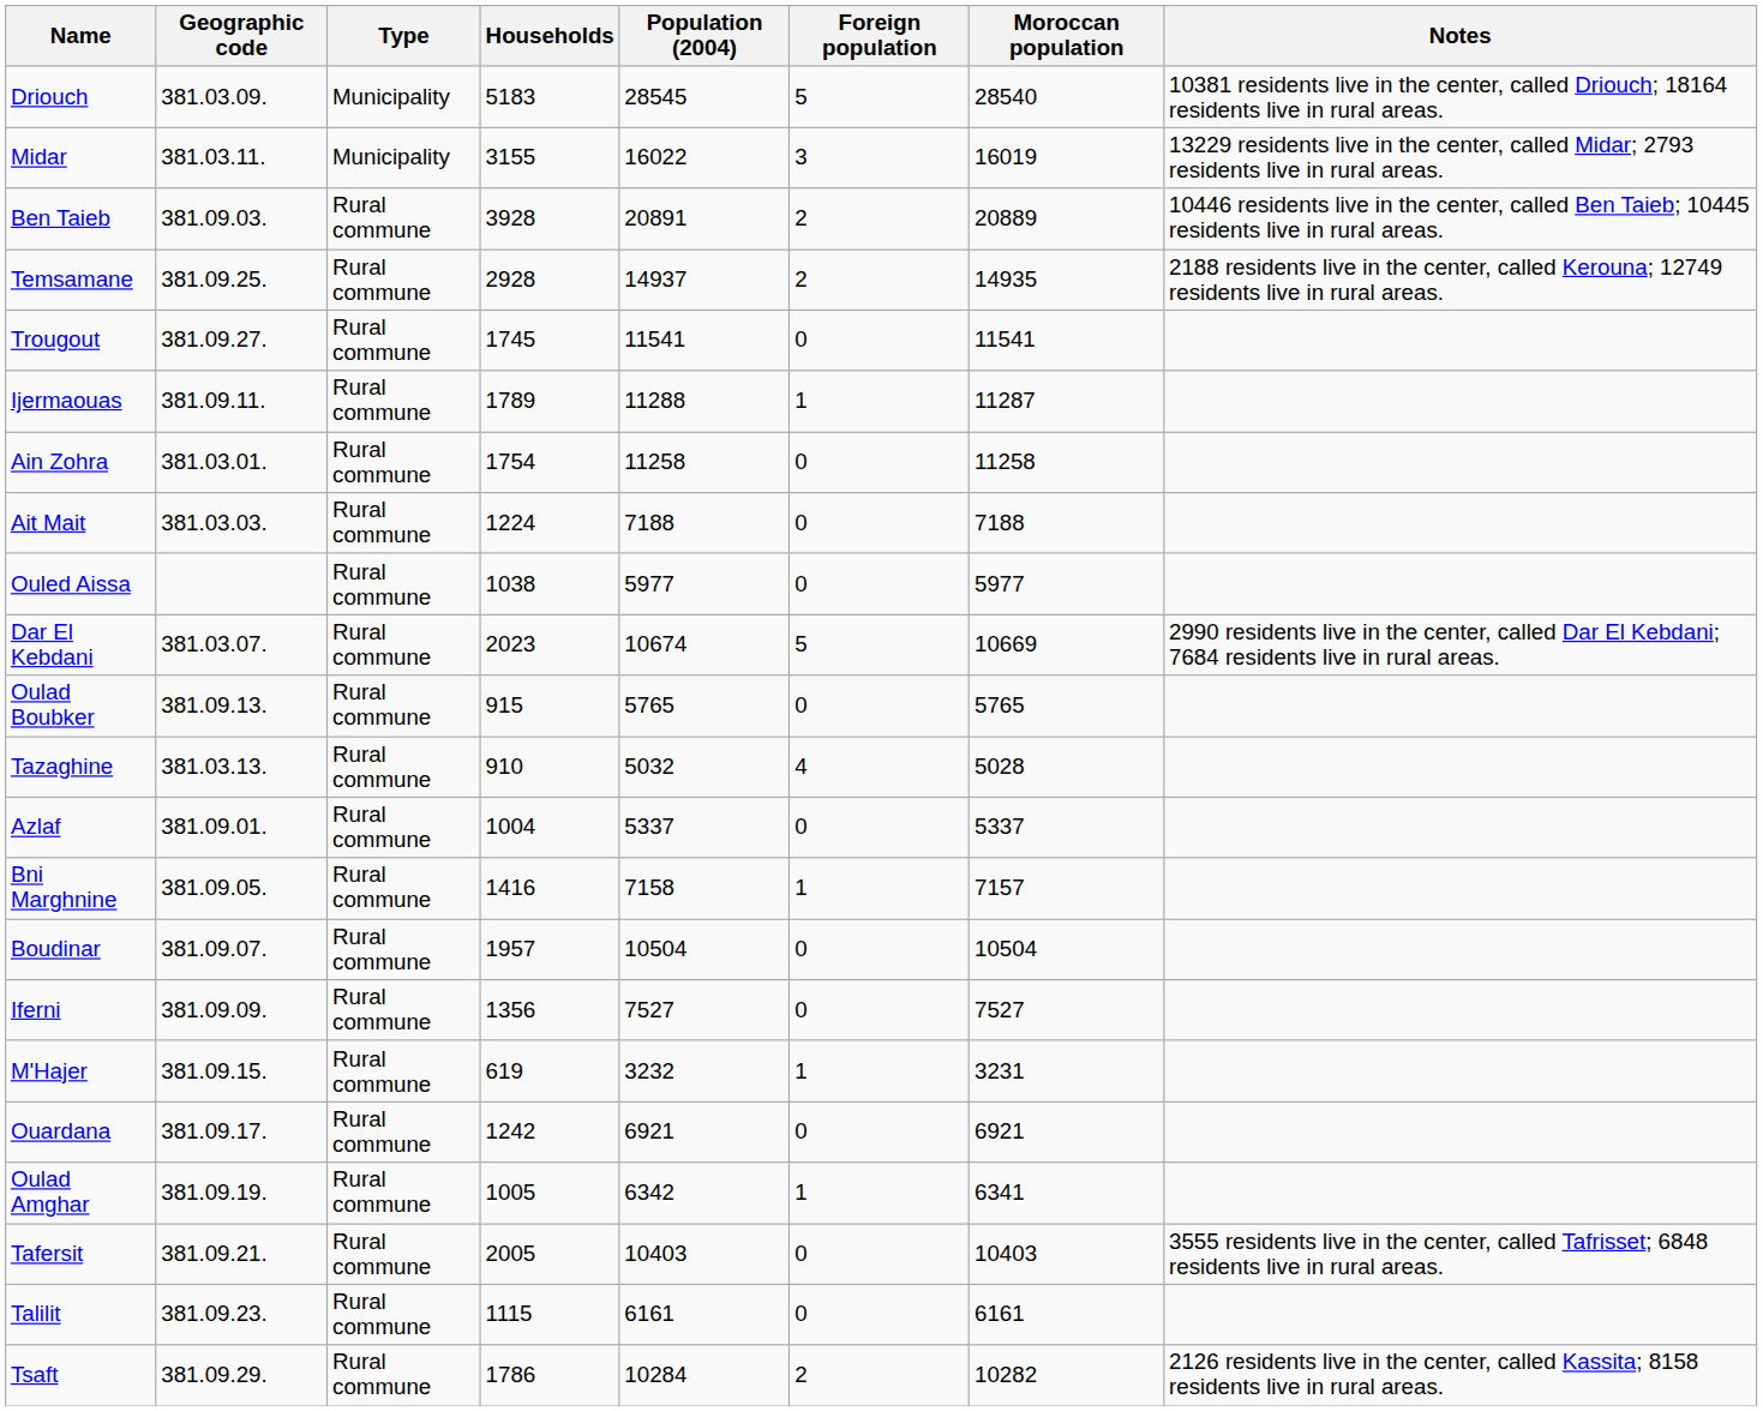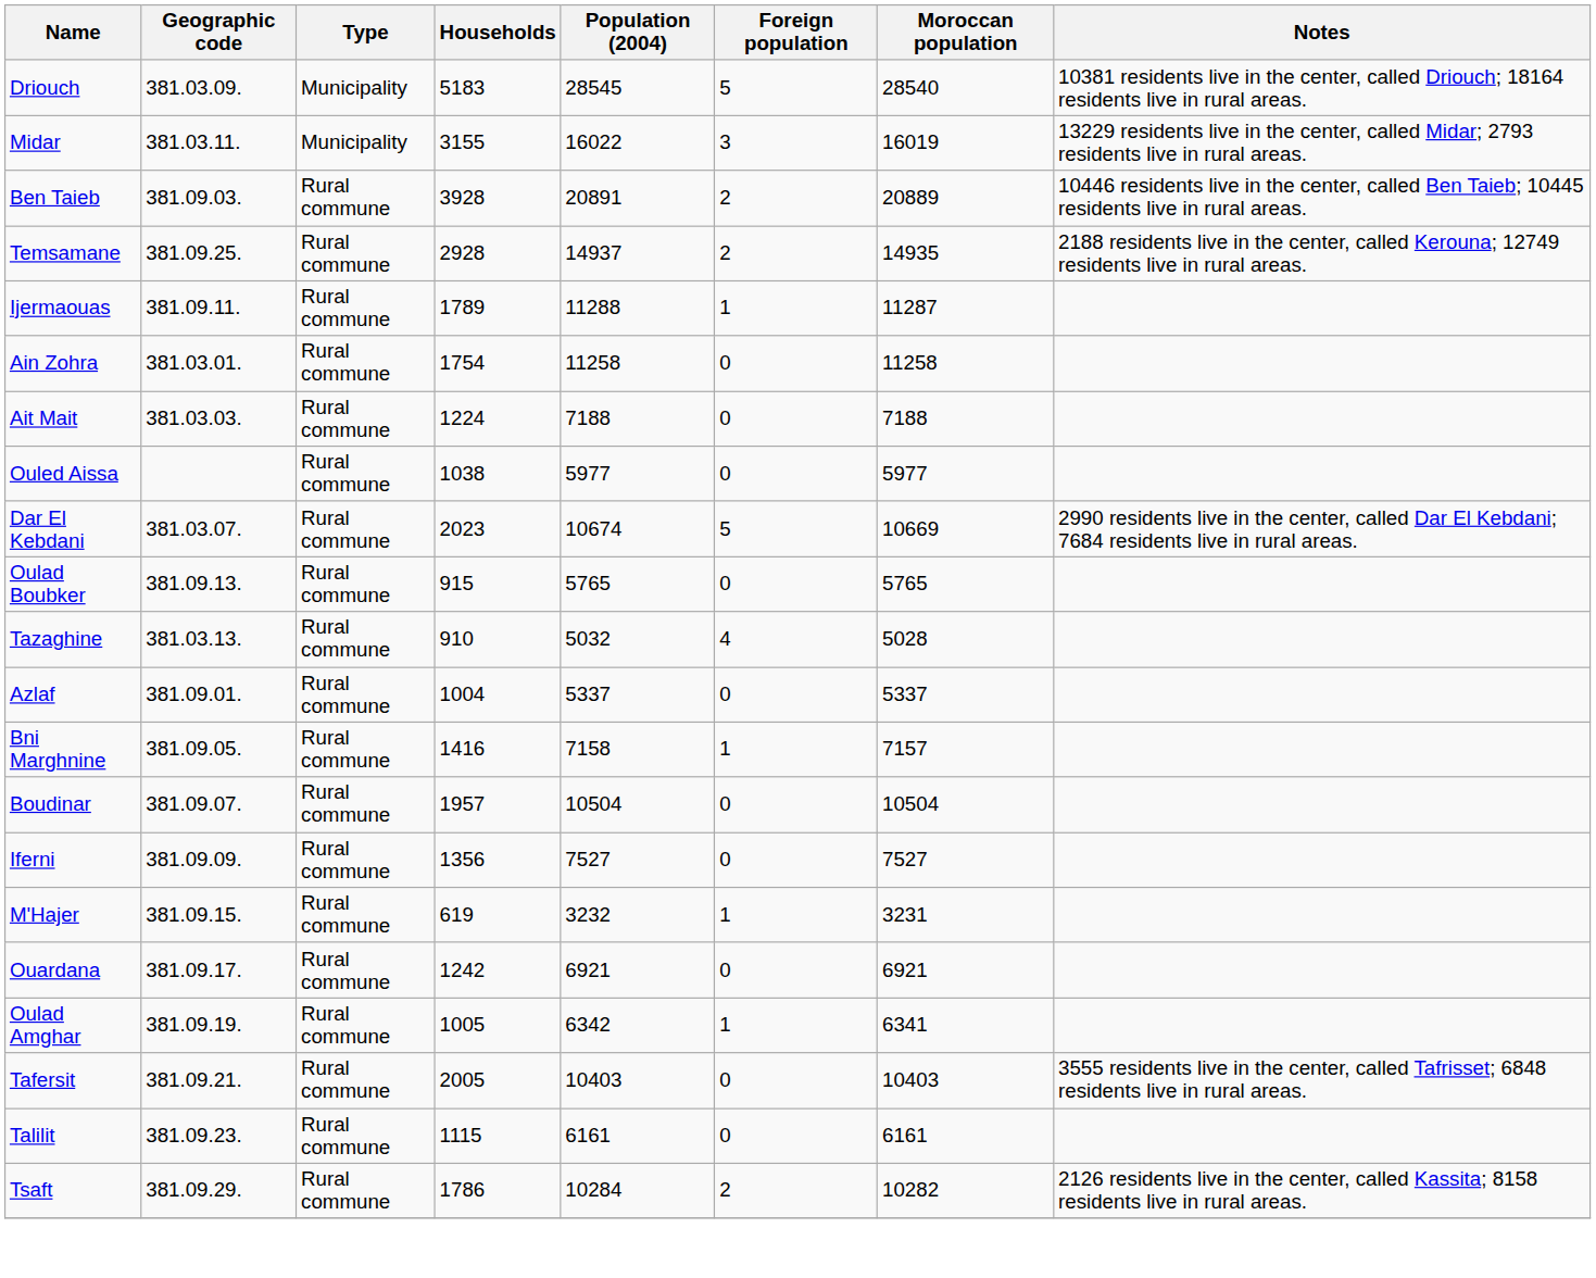 <table class="wikitable sortable">
 <tr>
 <th>Name</th>
 <th>Geographic code</th>
 <th>Type</th>
 <th>Households</th>
 <th>Population (2004)</th>
 <th>Foreign population</th>
 <th>Moroccan population</th>
 <th>Notes</th>
 </tr>
 <tr>
 <td><a href='#'>Driouch</a></td>
 <td>381.03.09.</td>
 <td>Municipality</td>
 <td>5183</td>
 <td>28545</td>
 <td>5</td>
 <td>28540</td>
 <td>10381 residents live in the center, called <a href='#'>Driouch</a>; 18164 residents live in rural areas.</td>
 </tr>
 <tr>
 <td><a href='#'>Midar</a></td>
 <td>381.03.11.</td>
 <td>Municipality</td>
 <td>3155</td>
 <td>16022</td>
 <td>3</td>
 <td>16019</td>
 <td>13229 residents live in the center, called <a href='#'>Midar</a>; 2793 residents live in rural areas.</td>
 </tr>
 <tr>
 <td><a href='#'>Ben Taieb</a></td>
 <td>381.09.03.</td>
 <td>Rural commune</td>
 <td>3928</td>
 <td>20891</td>
 <td>2</td>
 <td>20889</td>
 <td>10446 residents live in the center, called <a href='#'>Ben Taieb</a>; 10445 residents live in rural areas.</td>
 </tr>
 <tr>
 <td><a href='#'>Temsamane</a></td>
 <td>381.09.25.</td>
 <td>Rural commune</td>
 <td>2928</td>
 <td>14937</td>
 <td>2</td>
 <td>14935</td>
 <td>2188 residents live in the center, called <a href='#'>Kerouna</a>; 12749 residents live in rural areas.</td>
-</tr>
-<tr>
-<td><a href='#'>Trougout</a></td>
-<td>381.09.27.</td>
-<td>Rural commune</td>
-<td>1745</td>
-<td>11541</td>
-<td>0</td>
-<td>11541</td>
-<td></td>
 </tr>
 <tr>
 <td><a href='#'>Ijermaouas</a></td>
 <td>381.09.11.</td>
 <td>Rural commune</td>
 <td>1789</td>
 <td>11288</td>
 <td>1</td>
 <td>11287</td>
 <td></td>
 </tr>
 <tr>
 <td><a href='#'>Ain Zohra</a></td>
 <td>381.03.01.</td>
 <td>Rural commune</td>
 <td>1754</td>
 <td>11258</td>
 <td>0</td>
 <td>11258</td>
 <td></td>
 </tr>
 <tr>
 <td><a href='#'>Ait Mait</a></td>
 <td>381.03.03.</td>
 <td>Rural commune</td>
 <td>1224</td>
 <td>7188</td>
 <td>0</td>
 <td>7188</td>
 <td></td>
 </tr>
 <tr>
 <td><a href='#'>Ouled Aissa</a></td>
 <td></td>
 <td>Rural commune</td>
 <td>1038</td>
 <td>5977</td>
 <td>0</td>
 <td>5977</td>
 <td></td>
 </tr>
 <tr>
 <td><a href='#'>Dar El Kebdani</a></td>
 <td>381.03.07.</td>
 <td>Rural commune</td>
 <td>2023</td>
 <td>10674</td>
 <td>5</td>
 <td>10669</td>
 <td>2990 residents live in the center, called <a href='#'>Dar El Kebdani</a>; 7684 residents live in rural areas.</td>
 </tr>
 <tr>
 <td><a href='#'>Oulad Boubker</a></td>
 <td>381.09.13.</td>
 <td>Rural commune</td>
 <td>915</td>
 <td>5765</td>
 <td>0</td>
 <td>5765</td>
 <td></td>
 </tr>
 <tr>
 <td><a href='#'>Tazaghine</a></td>
 <td>381.03.13.</td>
 <td>Rural commune</td>
 <td>910</td>
 <td>5032</td>
 <td>4</td>
 <td>5028</td>
 <td></td>
 </tr>
 <tr>
 <td><a href='#'>Azlaf</a></td>
 <td>381.09.01.</td>
 <td>Rural commune</td>
 <td>1004</td>
 <td>5337</td>
 <td>0</td>
 <td>5337</td>
 <td></td>
 </tr>
 <tr>
 <td><a href='#'>Bni Marghnine</a></td>
 <td>381.09.05.</td>
 <td>Rural commune</td>
 <td>1416</td>
 <td>7158</td>
 <td>1</td>
 <td>7157</td>
 <td></td>
 </tr>
 <tr>
 <td><a href='#'>Boudinar</a></td>
 <td>381.09.07.</td>
 <td>Rural commune</td>
 <td>1957</td>
 <td>10504</td>
 <td>0</td>
 <td>10504</td>
 <td></td>
 </tr>
 <tr>
 <td><a href='#'>Iferni</a></td>
 <td>381.09.09.</td>
 <td>Rural commune</td>
 <td>1356</td>
 <td>7527</td>
 <td>0</td>
 <td>7527</td>
 <td></td>
 </tr>
 <tr>
 <td><a href='#'>M'Hajer</a></td>
 <td>381.09.15.</td>
 <td>Rural commune</td>
 <td>619</td>
 <td>3232</td>
 <td>1</td>
 <td>3231</td>
 <td></td>
 </tr>
 <tr>
 <td><a href='#'>Ouardana</a></td>
 <td>381.09.17.</td>
 <td>Rural commune</td>
 <td>1242</td>
 <td>6921</td>
 <td>0</td>
 <td>6921</td>
 <td></td>
 </tr>
 <tr>
 <td><a href='#'>Oulad Amghar</a></td>
 <td>381.09.19.</td>
 <td>Rural commune</td>
 <td>1005</td>
 <td>6342</td>
 <td>1</td>
 <td>6341</td>
 <td></td>
 </tr>
 <tr>
 <td><a href='#'>Tafersit</a></td>
 <td>381.09.21.</td>
 <td>Rural commune</td>
 <td>2005</td>
 <td>10403</td>
 <td>0</td>
 <td>10403</td>
 <td>3555 residents live in the center, called <a href='#'>Tafrisset</a>; 6848 residents live in rural areas.</td>
 </tr>
 <tr>
 <td><a href='#'>Talilit</a></td>
 <td>381.09.23.</td>
 <td>Rural commune</td>
 <td>1115</td>
 <td>6161</td>
 <td>0</td>
 <td>6161</td>
 <td></td>
 </tr>
 <tr>
 <td><a href='#'>Tsaft</a></td>
 <td>381.09.29.</td>
 <td>Rural commune</td>
 <td>1786</td>
 <td>10284</td>
 <td>2</td>
 <td>10282</td>
 <td>2126 residents live in the center, called <a href='#'>Kassita</a>; 8158 residents live in rural areas.</td>
 </tr>
 <tr>
 </tr>
 </table>
